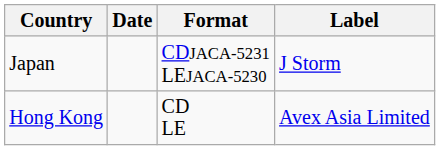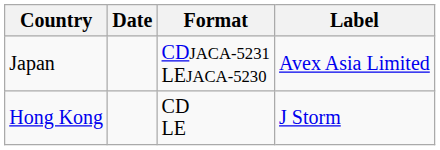 <table class="wikitable" border="1">
 <tr>
 <th>Country</th>
 <th>Date</th>
 <th>Format</th>
 <th>Label</th>
 </tr>
 <tr>
 <td>Japan</td>
 <td></td>
 <td><a href='#'>CD</a><small>JACA-5231</small><br>LE<small>JACA-5230</small></td>
-<td><a href='#'>J Storm</a></td>
+<td><a href='#'>Avex Asia Limited</a></td>
 </tr>
 <tr>
 <td><a href='#'>Hong Kong</a></td>
 <td></td>
 <td>CD<br>LE</td>
-<td><a href='#'>Avex Asia Limited</a></td>
+<td><a href='#'>J Storm</a></td>
 </tr>
 </table>
